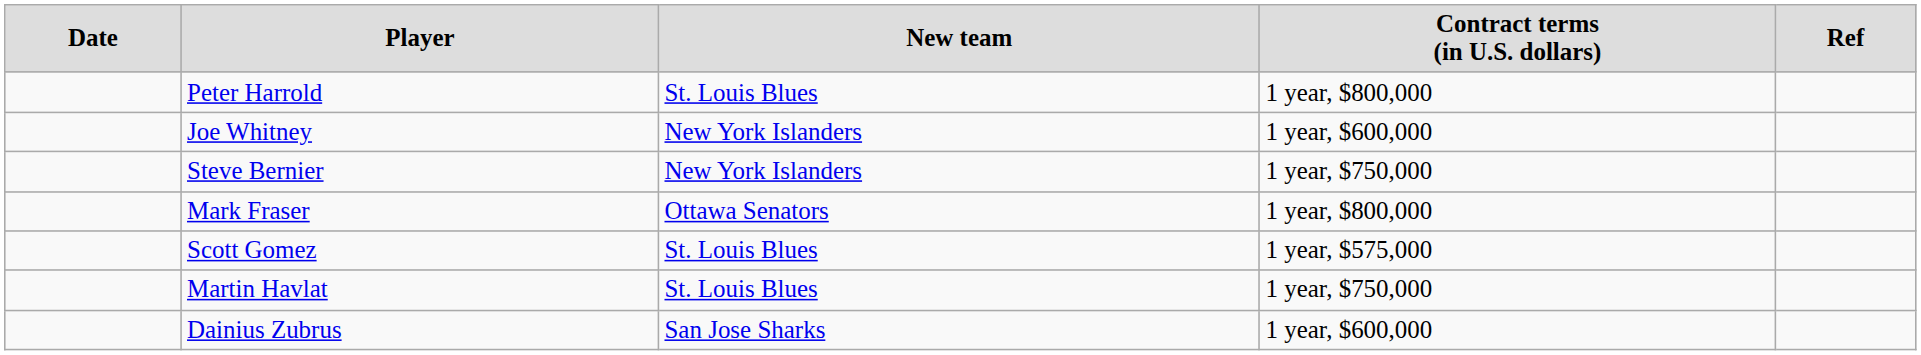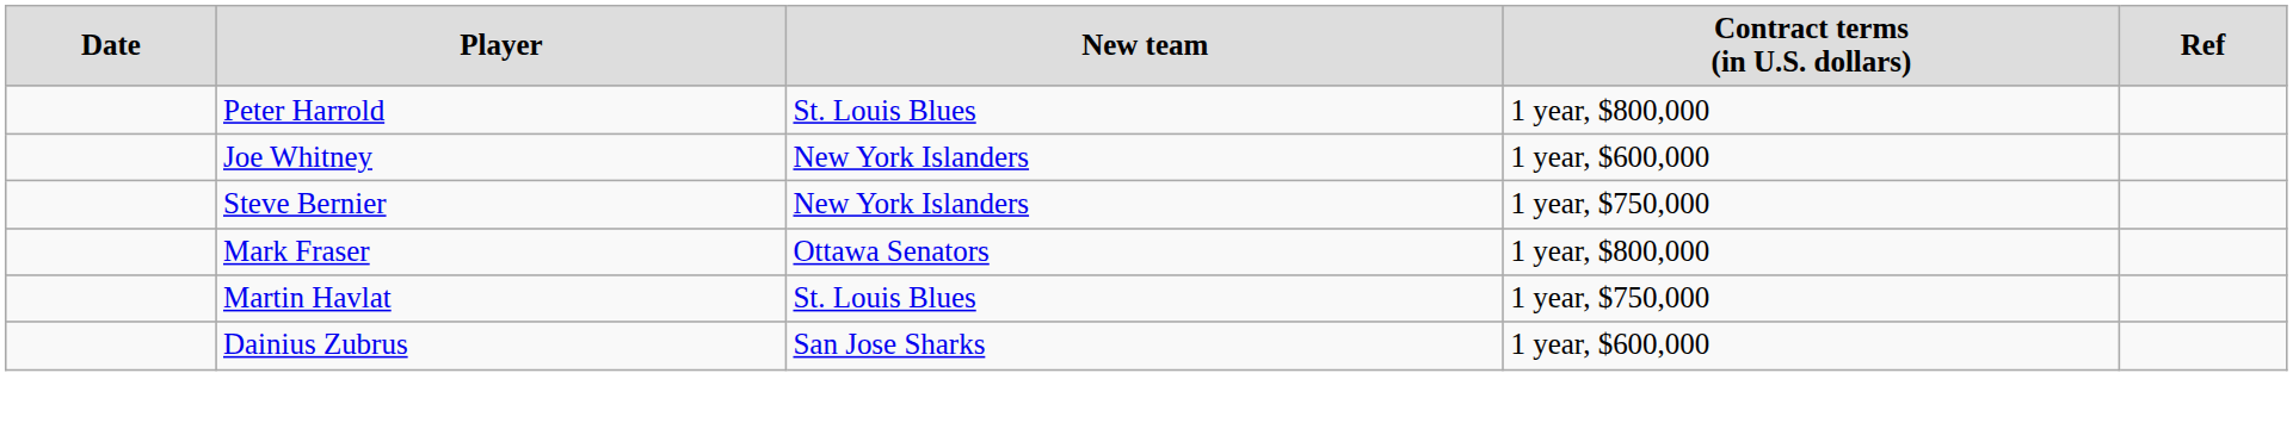 <table class="wikitable" width=97%>
 <tr align="center" bgcolor="#dddddd">
 <td><strong>Date</strong></td>
 <td><strong>Player</strong></td>
 <td><strong>New team</strong></td>
 <td><strong>Contract terms</strong><br><strong>(in U.S. dollars)</strong></td>
 <td><strong>Ref</strong></td>
 </tr>
 <tr>
 <td></td>
 <td><a href='#'>Peter Harrold</a></td>
 <td><a href='#'>St. Louis Blues</a></td>
 <td>1 year, $800,000</td>
 <td></td>
 </tr>
 <tr>
 <td></td>
 <td><a href='#'>Joe Whitney</a></td>
 <td><a href='#'>New York Islanders</a></td>
 <td>1 year, $600,000</td>
 <td></td>
 </tr>
 <tr>
 <td></td>
 <td><a href='#'>Steve Bernier</a></td>
 <td><a href='#'>New York Islanders</a></td>
 <td>1 year, $750,000</td>
 <td></td>
 </tr>
 <tr>
 <td></td>
 <td><a href='#'>Mark Fraser</a></td>
 <td><a href='#'>Ottawa Senators</a></td>
 <td>1 year, $800,000</td>
 <td></td>
 </tr>
 <tr>
 <td></td>
-<td><a href='#'>Scott Gomez</a></td>
-<td><a href='#'>St. Louis Blues</a></td>
-<td>1 year, $575,000</td>
-<td></td>
-</tr>
-<tr>
-<td></td>
 <td><a href='#'>Martin Havlat</a></td>
 <td><a href='#'>St. Louis Blues</a></td>
 <td>1 year, $750,000</td>
 <td></td>
 </tr>
 <tr>
 <td></td>
 <td><a href='#'>Dainius Zubrus</a></td>
 <td><a href='#'>San Jose Sharks</a></td>
 <td>1 year, $600,000</td>
 <td></td>
 </tr>
 </table>
